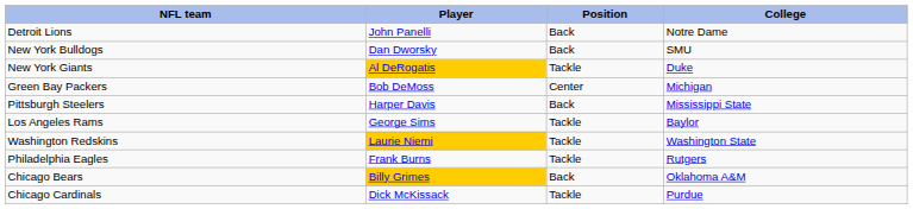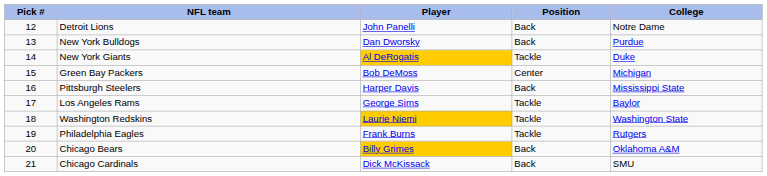 <table class="wikitable sortable sortable" style="width: 100%">
 <tr>
+<th style="background:#A8BDEC;" width=7%>Pick #</th>
 <th width=40% style="background:#A8BDEC;">NFL team</th>
 <th width=20% style="background:#A8BDEC;">Player</th>
 <th width=13% style="background:#A8BDEC;">Position</th>
 <th style="background:#A8BDEC;">College</th>
 </tr>
 <tr>
+<td align=center>12</td>
 <td>Detroit Lions</td>
 <td><a href='#'>John Panelli</a></td>
 <td>Back</td>
 <td>Notre Dame</td>
 </tr>
 <tr>
+<td align=center>13</td>
 <td>New York Bulldogs</td>
 <td><a href='#'>Dan Dworsky</a></td>
 <td>Back</td>
-<td>SMU</td>
+<td><a href='#'>Purdue</a></td>
 </tr>
 <tr>
+<td align=center>14</td>
 <td>New York Giants</td>
 <td bgcolor="#ffcc00"><a href='#'>Al DeRogatis</a></td>
 <td>Tackle</td>
 <td><a href='#'>Duke</a></td>
 </tr>
 <tr>
+<td align=center>15</td>
 <td>Green Bay Packers</td>
 <td><a href='#'>Bob DeMoss</a></td>
 <td>Center</td>
 <td><a href='#'>Michigan</a></td>
 </tr>
 <tr>
+<td align=center>16</td>
 <td>Pittsburgh Steelers</td>
 <td><a href='#'>Harper Davis</a></td>
 <td>Back</td>
 <td><a href='#'>Mississippi State</a></td>
 </tr>
 <tr>
+<td align=center>17</td>
 <td>Los Angeles Rams</td>
 <td><a href='#'>George Sims</a></td>
 <td>Tackle</td>
 <td><a href='#'>Baylor</a></td>
 </tr>
 <tr>
+<td align=center>18</td>
 <td>Washington Redskins</td>
 <td bgcolor="#ffcc00"><a href='#'>Laurie Niemi</a></td>
 <td>Tackle</td>
 <td><a href='#'>Washington State</a></td>
 </tr>
 <tr>
+<td align=center>19</td>
 <td>Philadelphia Eagles</td>
 <td><a href='#'>Frank Burns</a></td>
 <td>Tackle</td>
 <td><a href='#'>Rutgers</a></td>
 </tr>
 <tr>
+<td align=center>20</td>
 <td>Chicago Bears</td>
 <td bgcolor="#ffcc00"><a href='#'>Billy Grimes</a></td>
 <td>Back</td>
 <td><a href='#'>Oklahoma A&M</a></td>
 </tr>
 <tr>
+<td align=center>21</td>
 <td>Chicago Cardinals</td>
 <td><a href='#'>Dick McKissack</a></td>
-<td>Tackle</td>
-<td><a href='#'>Purdue</a></td>
+<td>Back</td>
+<td>SMU</td>
 </tr>
 </table>
